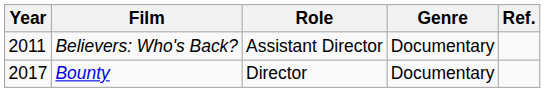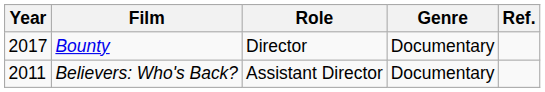 <table class="wikitable">
 <tr>
 <th>Year</th>
 <th>Film</th>
 <th>Role</th>
 <th>Genre</th>
 <th>Ref.</th>
 </tr>
 <tr>
+<td>2017</td>
+<td><em><a href='#'>Bounty</a></em></td>
+<td>Director</td>
+<td>Documentary</td>
+<td></td>
+</tr>
+<tr>
 <td>2011</td>
 <td><em>Believers: Who's Back?</em></td>
 <td>Assistant Director</td>
 <td>Documentary</td>
 <td></td>
 </tr>
-<tr>
-<td>2017</td>
-<td><em><a href='#'>Bounty</a></em></td>
-<td>Director</td>
-<td>Documentary</td>
-<td></td>
-</tr>
 </table>
